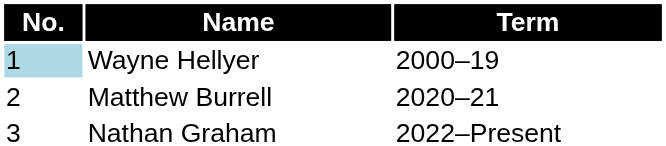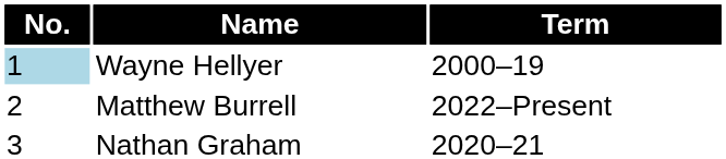 <table class="toccolours" style="width:25em">
 <tr>
 <th style="background:#000000;color:white;border:#000000 1px solid">No.</th>
 <th style="background:#000000;color:white;border:#000000 1px solid">Name</th>
 <th style="background:#000000;color:white;border:#000000 1px solid">Term</th>
 </tr>
 <tr>
 <td style="background: lightblue;">1</td>
 <td> Wayne Hellyer</td>
 <td>2000–19</td>
 </tr>
 <tr>
 <td>2</td>
 <td> Matthew Burrell</td>
-<td>2020–21</td>
+<td>2022–Present</td>
 </tr>
 <tr>
 <td>3</td>
 <td> Nathan Graham</td>
-<td>2022–Present</td>
+<td>2020–21</td>
 </tr>
 <tr>
 </tr>
 </table>
